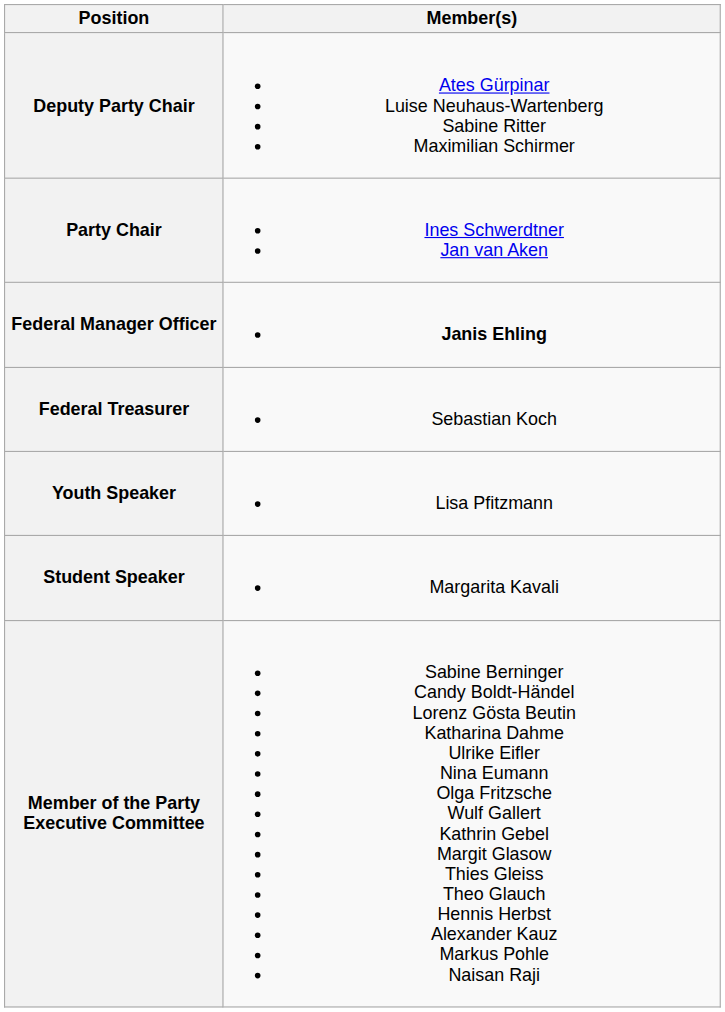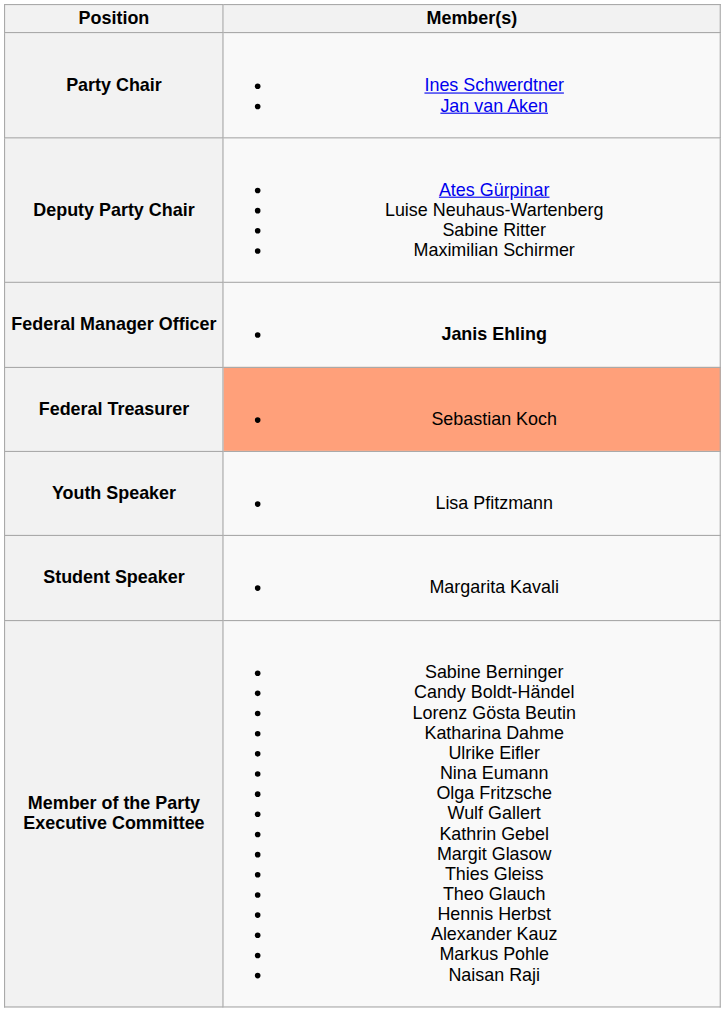 <table class=wikitable style="width:40em; text-align:center">
 <tr>
 <th style="width:12em;">Position</th>
 <th style="width:28em;">Member(s)</th>
 </tr>
 <tr>
+<th>Party Chair</th>
+<td><br><ul><li><a href='#'>Ines Schwerdtner</a></li><li><a href='#'>Jan van Aken</a></li></ul></td>
+</tr>
+<tr>
 <th>Deputy Party Chair</th>
 <td><br><ul><li><a href='#'>Ates Gürpinar</a></li><li>Luise Neuhaus-Wartenberg</li><li>Sabine Ritter</li><li>Maximilian Schirmer</li></ul></td>
-</tr>
-<tr>
-<th>Party Chair</th>
-<td><br><ul><li><a href='#'>Ines Schwerdtner</a></li><li><a href='#'>Jan van Aken</a></li></ul></td>
 </tr>
 <tr>
 <th>Federal Manager Officer</th>
 <td><strong><br><ul><li>Janis Ehling</li></ul></strong></td>
 </tr>
 <tr>
 <th>Federal Treasurer</th>
-<td><br><ul><li>Sebastian Koch</li></ul></td>
+<td style="background: lightsalmon;"><br><ul><li>Sebastian Koch</li></ul></td>
 </tr>
 <tr>
 <th>Youth Speaker</th>
 <td><br><ul><li>Lisa Pfitzmann</li></ul></td>
 </tr>
 <tr>
 <th>Student Speaker</th>
 <td><br><ul><li>Margarita Kavali</li></ul></td>
 </tr>
 <tr>
 <th>Member of the Party Executive Committee</th>
 <td><br><ul><li>Sabine Berninger</li><li>Candy Boldt-Händel</li><li>Lorenz Gösta Beutin</li><li>Katharina Dahme</li><li>Ulrike Eifler</li><li>Nina Eumann</li><li>Olga Fritzsche</li><li>Wulf Gallert</li><li>Kathrin Gebel</li><li>Margit Glasow</li><li>Thies Gleiss</li><li>Theo Glauch</li><li>Hennis Herbst</li><li>Alexander Kauz</li><li>Markus Pohle</li><li>Naisan Raji</li></ul></td>
 </tr>
 </table>
